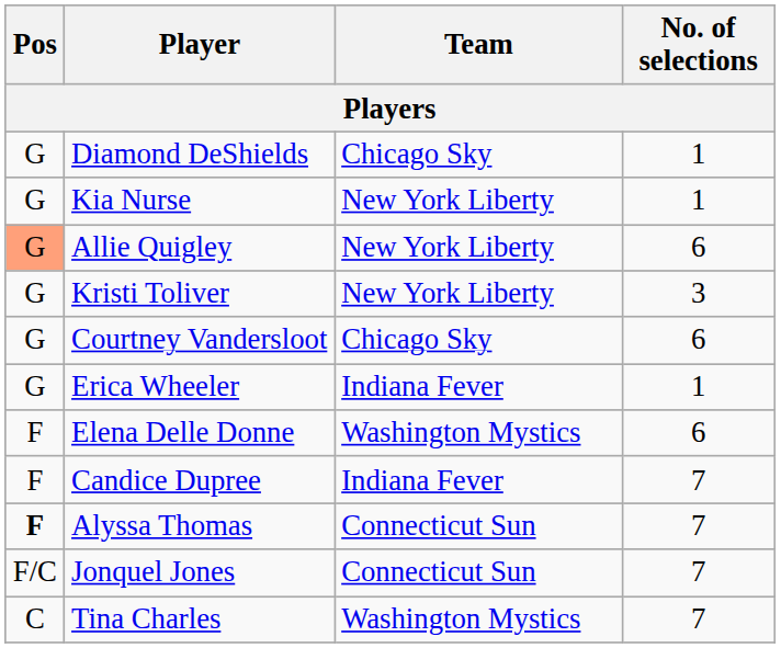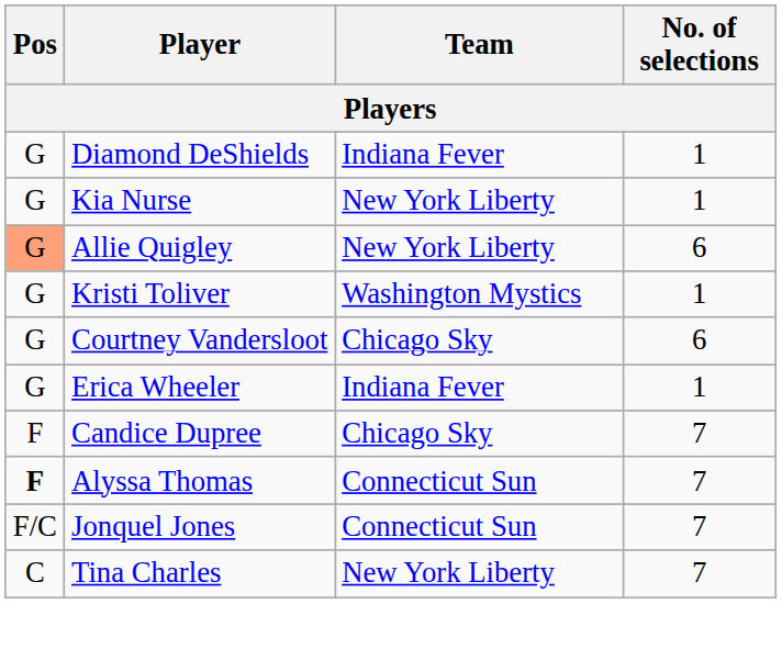 <table class="wikitable" style="text-align:center">
 <tr>
 <th scope="col" width="25px">Pos</th>
 <th scope="col" width="140px">Player</th>
 <th scope="col" width="150px">Team</th>
 <th scope="col" width="75px">No. of selections</th>
 </tr>
 <tr>
 <th scope="col" colspan="4">Players</th>
 </tr>
 <tr>
 <td>G</td>
 <td style="text-align:left"><a href='#'>Diamond DeShields</a></td>
-<td style="text-align:left"><a href='#'>Chicago Sky</a></td>
+<td style="text-align:left"><a href='#'>Indiana Fever</a></td>
 <td>1</td>
 </tr>
 <tr>
 <td>G</td>
 <td style="text-align:left"><a href='#'>Kia Nurse</a></td>
 <td style="text-align:left"><a href='#'>New York Liberty</a></td>
 <td>1</td>
 </tr>
 <tr>
 <td style="background: lightsalmon;">G</td>
 <td style="text-align:left"><a href='#'>Allie Quigley</a></td>
 <td style="text-align:left"><a href='#'>New York Liberty</a></td>
 <td>6</td>
 </tr>
 <tr>
 <td>G</td>
 <td style="text-align:left"><a href='#'>Kristi Toliver</a></td>
-<td style="text-align:left"><a href='#'>New York Liberty</a></td>
-<td>3</td>
+<td style="text-align:left"><a href='#'>Washington Mystics</a></td>
+<td>1</td>
 </tr>
 <tr>
 <td>G</td>
 <td style="text-align:left"><a href='#'>Courtney Vandersloot</a></td>
 <td style="text-align:left"><a href='#'>Chicago Sky</a></td>
 <td>6</td>
 </tr>
 <tr>
 <td>G</td>
 <td style="text-align:left"><a href='#'>Erica Wheeler</a></td>
 <td style="text-align:left"><a href='#'>Indiana Fever</a></td>
 <td>1</td>
 </tr>
 <tr>
 <td>F</td>
-<td style="text-align:left"><a href='#'>Elena Delle Donne</a></td>
-<td style="text-align:left"><a href='#'>Washington Mystics</a></td>
-<td>6</td>
-</tr>
-<tr>
-<td>F</td>
 <td style="text-align:left"><a href='#'>Candice Dupree</a></td>
-<td style="text-align:left"><a href='#'>Indiana Fever</a></td>
+<td style="text-align:left"><a href='#'>Chicago Sky</a></td>
 <td>7</td>
 </tr>
 <tr>
 <td><strong>F</strong></td>
 <td style="text-align:left"><a href='#'>Alyssa Thomas</a></td>
 <td style="text-align:left"><a href='#'>Connecticut Sun</a></td>
 <td>7</td>
 </tr>
 <tr>
 <td>F/C</td>
 <td style="text-align:left"><a href='#'>Jonquel Jones</a></td>
 <td style="text-align:left"><a href='#'>Connecticut Sun</a></td>
 <td>7</td>
 </tr>
 <tr>
 <td>C</td>
 <td style="text-align:left"><a href='#'>Tina Charles</a></td>
-<td style="text-align:left"><a href='#'>Washington Mystics</a></td>
+<td style="text-align:left"><a href='#'>New York Liberty</a></td>
 <td>7</td>
 </tr>
 </table>
